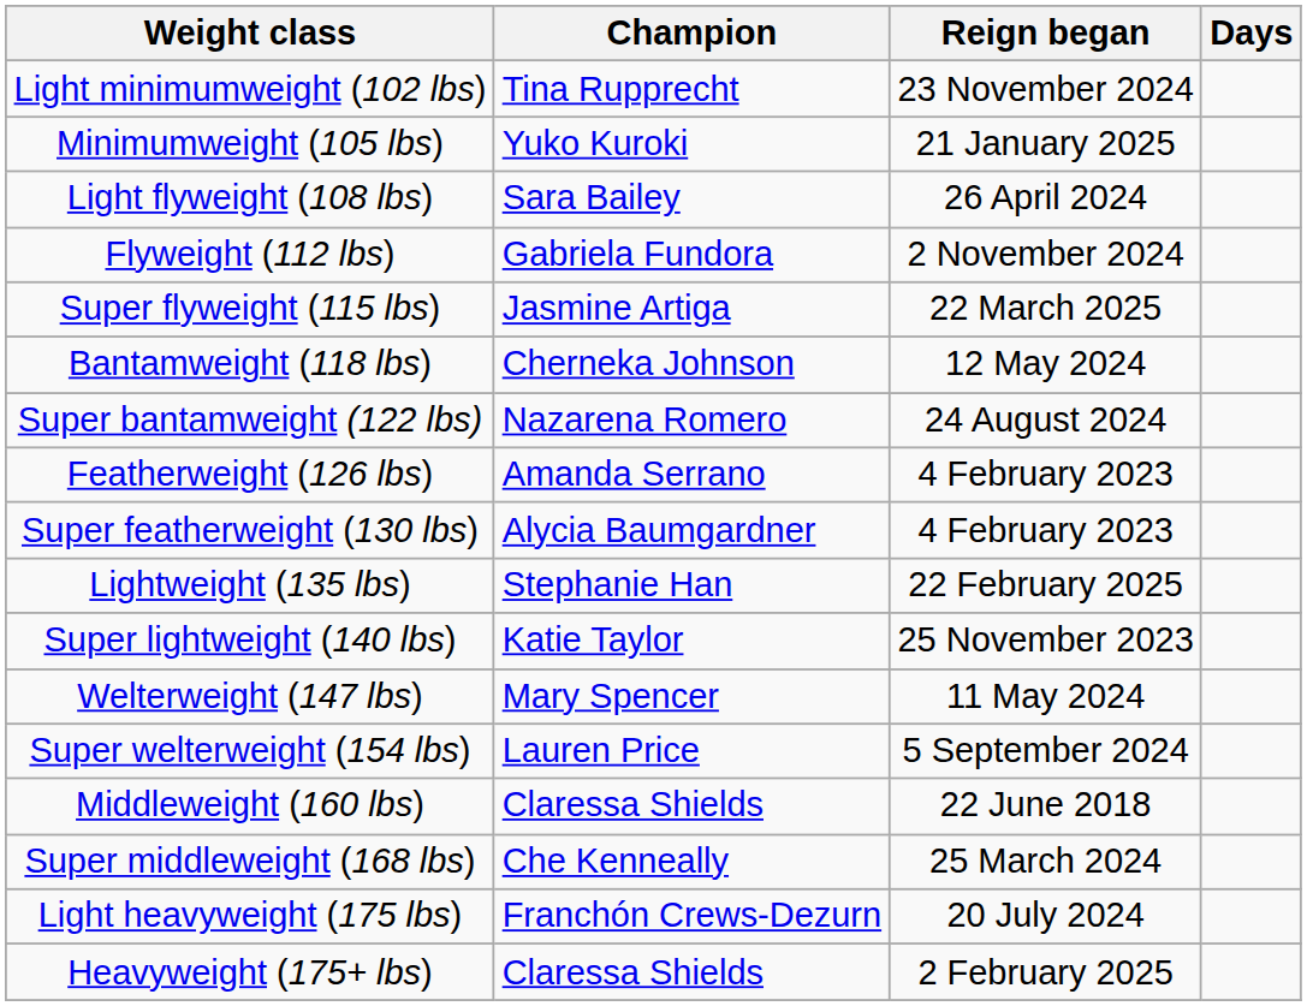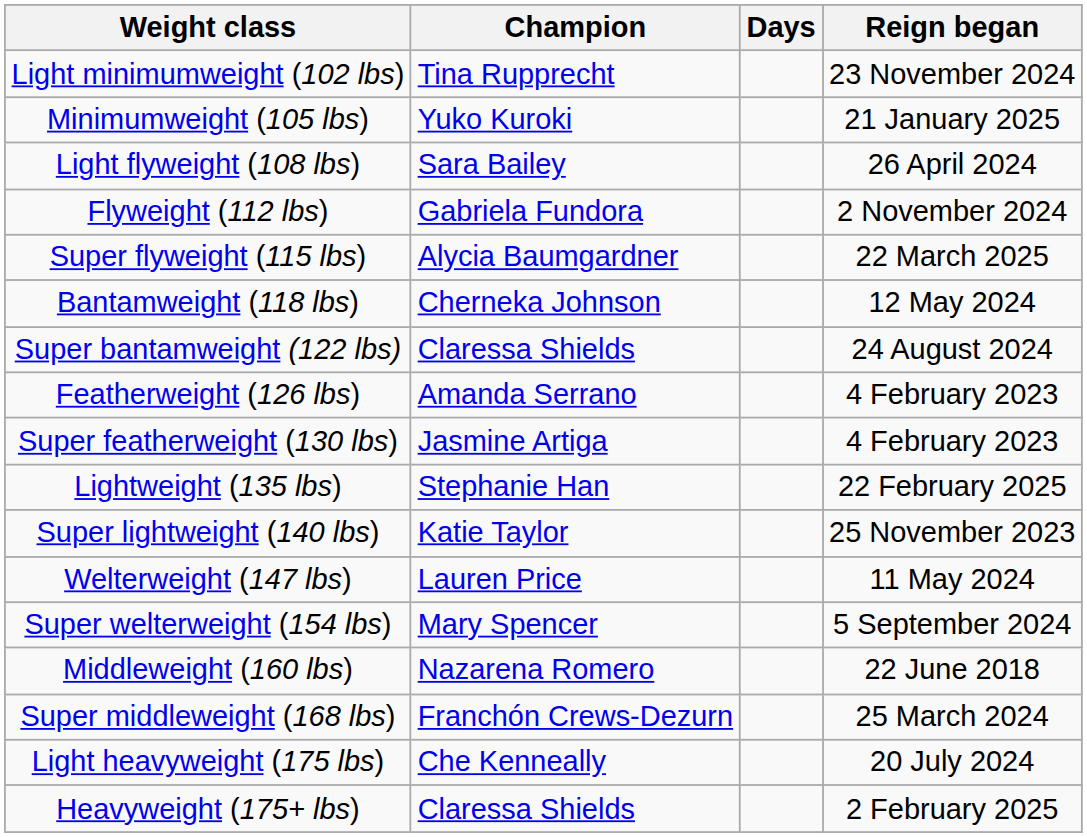 <table class="wikitable sortable" style="text-align: center">
 <tr>
 <th>Weight class</th>
 <th>Champion</th>
+<th>Days</th>
 <th>Reign began</th>
-<th>Days</th>
 </tr>
 <tr>
 <td><a href='#'>Light minimumweight</a> (<em>102 lbs</em>)</td>
 <td align=left><a href='#'>Tina Rupprecht</a></td>
+<td></td>
 <td>23 November 2024</td>
-<td></td>
 </tr>
 <tr>
 <td><a href='#'>Minimumweight</a> (<em>105 lbs</em>)</td>
 <td align=left><a href='#'>Yuko Kuroki</a></td>
+<td></td>
 <td>21 January 2025</td>
-<td></td>
 </tr>
 <tr>
 <td><a href='#'>Light flyweight</a> (<em>108 lbs</em>)</td>
 <td align=left><a href='#'>Sara Bailey</a></td>
+<td></td>
 <td>26 April 2024</td>
-<td></td>
 </tr>
 <tr>
 <td><a href='#'>Flyweight</a> (<em>112 lbs</em>)</td>
 <td align=left><a href='#'>Gabriela Fundora</a></td>
+<td></td>
 <td>2 November 2024</td>
-<td></td>
 </tr>
 <tr>
 <td><a href='#'>Super flyweight</a> (<em>115 lbs</em>)</td>
-<td align=left><a href='#'>Jasmine Artiga</a></td>
+<td align=left><a href='#'>Alycia Baumgardner</a></td>
+<td></td>
 <td>22 March 2025</td>
-<td></td>
 </tr>
 <tr>
 <td><a href='#'>Bantamweight</a> (<em>118 lbs</em>)</td>
 <td align=left><a href='#'>Cherneka Johnson</a></td>
+<td></td>
 <td>12 May 2024</td>
-<td></td>
 </tr>
 <tr>
 <td><a href='#'>Super bantamweight</a> <em>(122 lbs)</em></td>
-<td align=left><a href='#'>Nazarena Romero</a></td>
+<td align=left><a href='#'>Claressa Shields</a></td>
+<td></td>
 <td>24 August 2024</td>
-<td></td>
 </tr>
 <tr>
 <td><a href='#'>Featherweight</a> (<em>126 lbs</em>)</td>
 <td align=left><a href='#'>Amanda Serrano</a></td>
+<td></td>
 <td>4 February 2023</td>
-<td></td>
 </tr>
 <tr>
 <td><a href='#'>Super featherweight</a> (<em>130 lbs</em>)</td>
-<td align=left><a href='#'>Alycia Baumgardner</a></td>
+<td align=left><a href='#'>Jasmine Artiga</a></td>
+<td></td>
 <td>4 February 2023</td>
-<td></td>
 </tr>
 <tr>
 <td><a href='#'>Lightweight</a> (<em>135 lbs</em>)</td>
 <td align=left><a href='#'>Stephanie Han</a></td>
+<td></td>
 <td>22 February 2025</td>
-<td></td>
 </tr>
 <tr>
 <td><a href='#'>Super lightweight</a> (<em>140 lbs</em>)</td>
 <td align=left><a href='#'>Katie Taylor</a></td>
+<td></td>
 <td>25 November 2023</td>
-<td></td>
 </tr>
 <tr>
 <td><a href='#'>Welterweight</a> (<em>147 lbs</em>)</td>
-<td align=left><a href='#'>Mary Spencer</a></td>
+<td align=left><a href='#'>Lauren Price</a></td>
+<td></td>
 <td>11 May 2024</td>
-<td></td>
 </tr>
 <tr>
 <td><a href='#'>Super welterweight</a> (<em>154 lbs</em>)</td>
-<td align=left><a href='#'>Lauren Price</a></td>
+<td align=left><a href='#'>Mary Spencer</a></td>
+<td></td>
 <td>5 September 2024</td>
-<td></td>
 </tr>
 <tr>
 <td><a href='#'>Middleweight</a> (<em>160 lbs</em>)</td>
-<td align=left><a href='#'>Claressa Shields</a></td>
+<td align=left><a href='#'>Nazarena Romero</a></td>
+<td></td>
 <td>22 June 2018</td>
-<td></td>
 </tr>
 <tr>
 <td><a href='#'>Super middleweight</a> (<em>168 lbs</em>)</td>
-<td align=left><a href='#'>Che Kenneally</a></td>
+<td align=left><a href='#'>Franchón Crews-Dezurn</a></td>
+<td></td>
 <td>25 March 2024</td>
-<td></td>
 </tr>
 <tr>
 <td><a href='#'>Light heavyweight</a> (<em>175 lbs</em>)</td>
-<td align=left><a href='#'>Franchón Crews-Dezurn</a></td>
+<td align=left><a href='#'>Che Kenneally</a></td>
+<td></td>
 <td>20 July 2024</td>
-<td></td>
 </tr>
 <tr>
 <td><a href='#'>Heavyweight</a> (<em>175+ lbs</em>)</td>
 <td align=left><a href='#'>Claressa Shields</a></td>
+<td></td>
 <td>2 February 2025</td>
-<td></td>
 </tr>
 </table>
